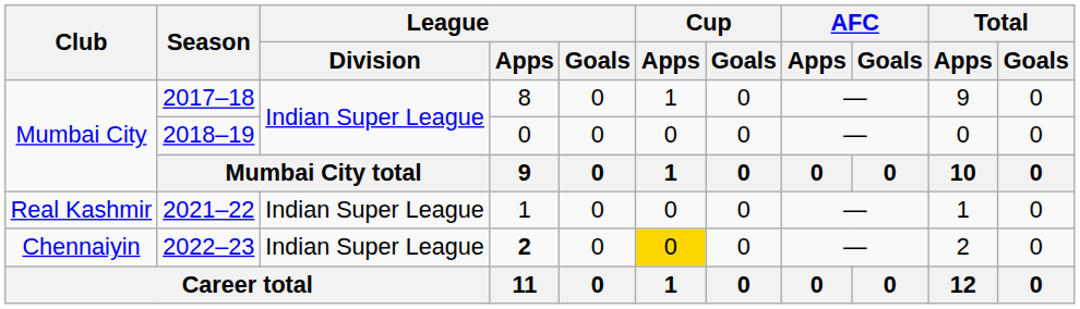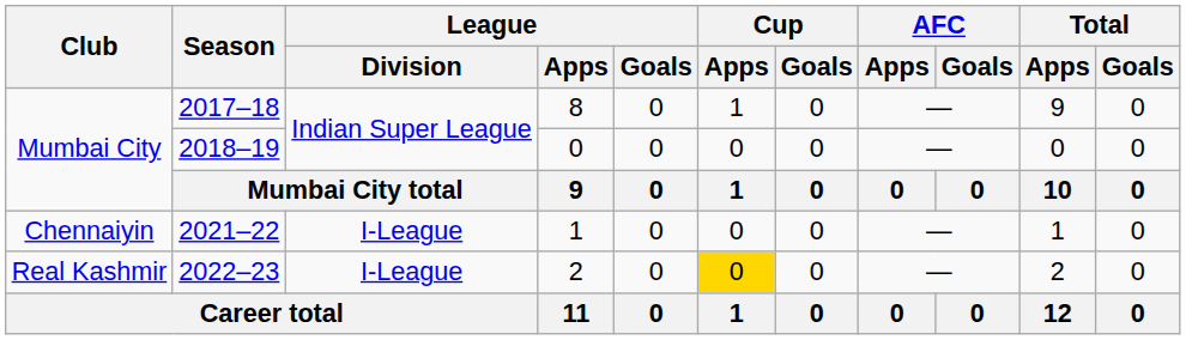 <table class="wikitable" style="text-align: center;">
 <tr>
 <th rowspan="2">Club</th>
 <th rowspan="2">Season</th>
 <th colspan="3">League</th>
 <th colspan="2">Cup</th>
 <th colspan="2"><a href='#'>AFC</a></th>
 <th colspan="2">Total</th>
 </tr>
 <tr>
 <th>Division</th>
 <th>Apps</th>
 <th>Goals</th>
 <th>Apps</th>
 <th>Goals</th>
 <th>Apps</th>
 <th>Goals</th>
 <th>Apps</th>
 <th>Goals</th>
 </tr>
 <tr>
 <td rowspan="3"><a href='#'>Mumbai City</a></td>
 <td><a href='#'>2017–18</a></td>
 <td rowspan="2"><a href='#'>Indian Super League</a></td>
 <td>8</td>
 <td>0</td>
 <td>1</td>
 <td>0</td>
 <td colspan="2">—</td>
 <td>9</td>
 <td>0</td>
 </tr>
 <tr>
 <td><a href='#'>2018–19</a></td>
 <td>0</td>
 <td>0</td>
 <td>0</td>
 <td>0</td>
 <td colspan="2">—</td>
 <td>0</td>
 <td>0</td>
 </tr>
 <tr>
 <th colspan="2">Mumbai City total</th>
 <th>9</th>
 <th>0</th>
 <th>1</th>
 <th>0</th>
 <th>0</th>
 <th>0</th>
 <th>10</th>
 <th>0</th>
 </tr>
 <tr>
-<td rowspan="1"><a href='#'>Real Kashmir</a></td>
+<td rowspan="1"><a href='#'>Chennaiyin</a></td>
 <td><a href='#'>2021–22</a></td>
-<td rowspan="1">Indian Super League</td>
+<td rowspan="1"><a href='#'>I-League</a></td>
 <td>1</td>
 <td>0</td>
 <td>0</td>
 <td>0</td>
 <td colspan="2">—</td>
 <td>1</td>
 <td>0</td>
 </tr>
 <tr>
-<td rowspan="1"><a href='#'>Chennaiyin</a></td>
+<td rowspan="1"><a href='#'>Real Kashmir</a></td>
 <td><a href='#'>2022–23</a></td>
-<td rowspan="1">Indian Super League</td>
-<td><strong>2</strong></td>
+<td rowspan="1"><a href='#'>I-League</a></td>
+<td>2</td>
 <td>0</td>
 <td style="background: gold;">0</td>
 <td>0</td>
 <td colspan="2">—</td>
 <td>2</td>
 <td>0</td>
 </tr>
 <tr>
 <th colspan="3">Career total</th>
 <th>11</th>
 <th>0</th>
 <th>1</th>
 <th>0</th>
 <th>0</th>
 <th>0</th>
 <th>12</th>
 <th>0</th>
 </tr>
 </table>
